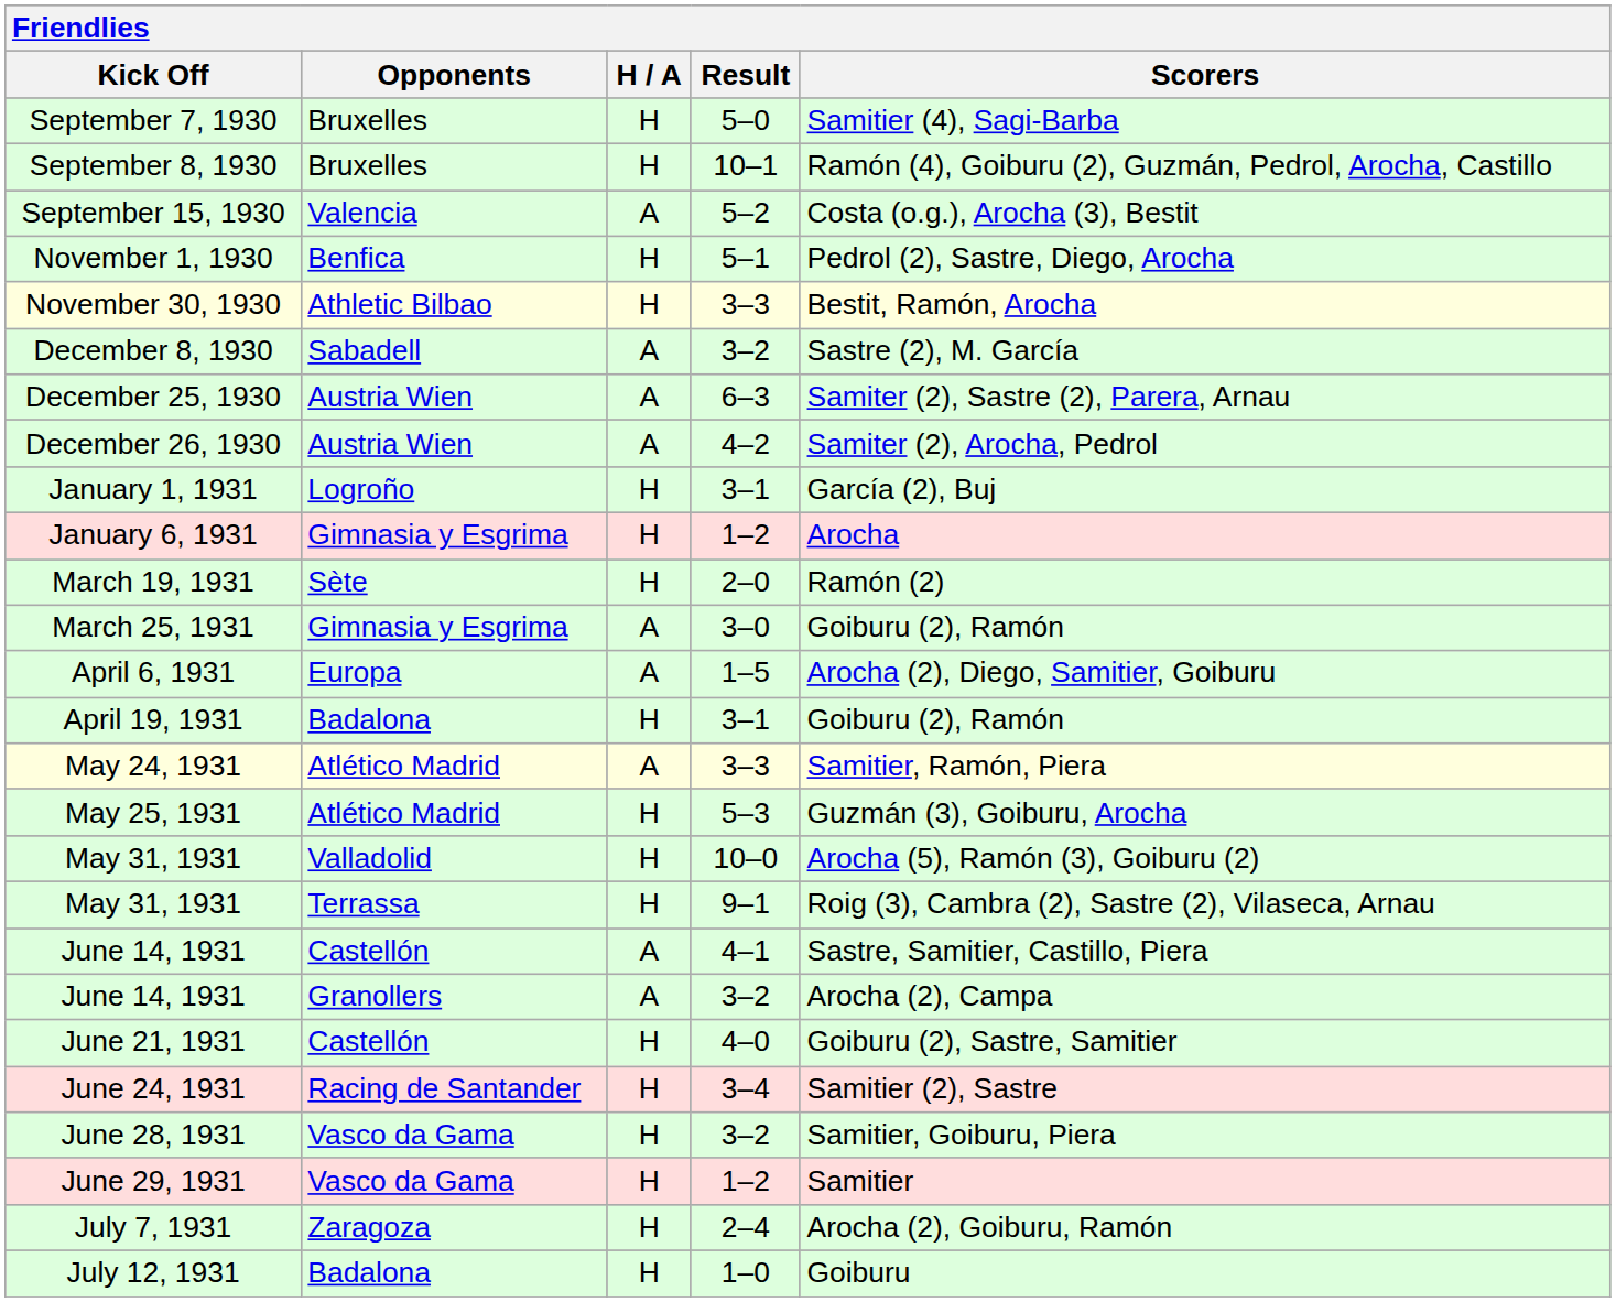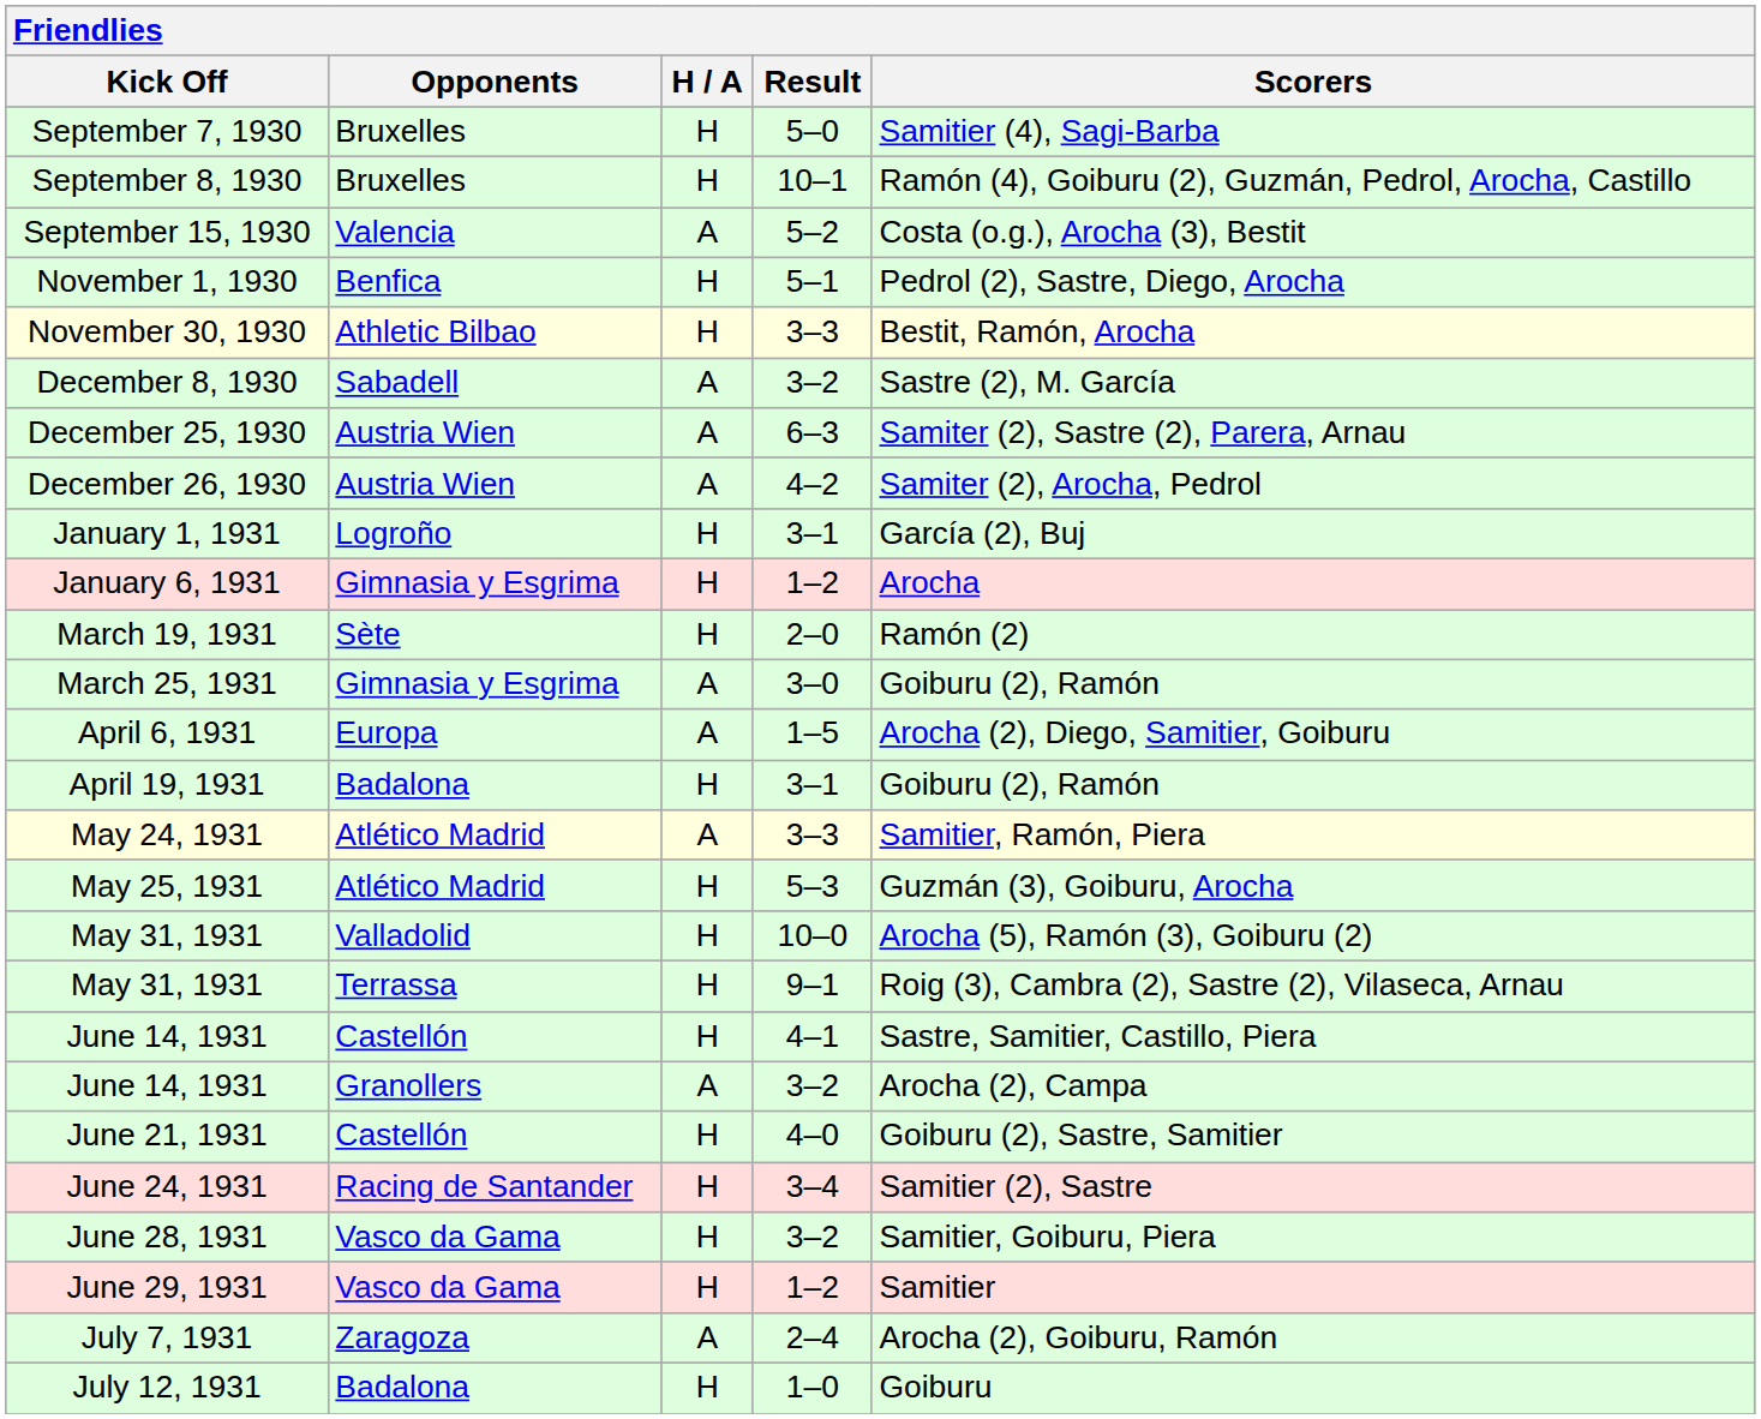 <table class="wikitable collapsible collapsed" style="width:100%;">
 <tr>
 <th colspan="8" style="text-align:left;"><a href='#'>Friendlies</a></th>
 </tr>
 <tr>
 <th>Kick Off</th>
 <th>Opponents</th>
 <th>H / A</th>
 <th>Result</th>
 <th>Scorers</th>
 </tr>
 <tr bgcolor="#ddffdd">
 <td align=center>September 7, 1930</td>
 <td> Bruxelles</td>
 <td align=center>H</td>
 <td align=center>5–0</td>
 <td><a href='#'>Samitier</a> (4), <a href='#'>Sagi-Barba</a></td>
 </tr>
 <tr bgcolor="#ddffdd">
 <td align=center>September 8, 1930</td>
 <td> Bruxelles</td>
 <td align=center>H</td>
 <td align=center>10–1</td>
 <td>Ramón (4), Goiburu (2), Guzmán, Pedrol, <a href='#'>Arocha</a>, Castillo</td>
 </tr>
 <tr bgcolor="#ddffdd">
 <td align=center>September 15, 1930</td>
 <td> <a href='#'>Valencia</a></td>
 <td align=center>A</td>
 <td align=center>5–2</td>
 <td>Costa (o.g.), <a href='#'>Arocha</a> (3), Bestit</td>
 </tr>
 <tr bgcolor="#ddffdd">
 <td align=center>November 1, 1930</td>
 <td> <a href='#'>Benfica</a></td>
 <td align=center>H</td>
 <td align=center>5–1</td>
 <td>Pedrol (2), Sastre, Diego, <a href='#'>Arocha</a></td>
 </tr>
 <tr bgcolor="#ffffdd">
 <td align=center>November 30, 1930</td>
 <td> <a href='#'>Athletic Bilbao</a></td>
 <td align=center>H</td>
 <td align=center>3–3</td>
 <td>Bestit, Ramón, <a href='#'>Arocha</a></td>
 </tr>
 <tr bgcolor="#ddffdd">
 <td align=center>December 8, 1930</td>
 <td> <a href='#'>Sabadell</a></td>
 <td align=center>A</td>
 <td align=center>3–2</td>
 <td>Sastre (2), M. García</td>
 </tr>
 <tr bgcolor="#ddffdd">
 <td align=center>December 25, 1930</td>
 <td> <a href='#'>Austria Wien</a></td>
 <td align=center>A</td>
 <td align=center>6–3</td>
 <td><a href='#'>Samiter</a> (2), Sastre (2), <a href='#'>Parera</a>, Arnau</td>
 </tr>
 <tr bgcolor="#ddffdd">
 <td align=center>December 26, 1930</td>
 <td> <a href='#'>Austria Wien</a></td>
 <td align=center>A</td>
 <td align=center>4–2</td>
 <td><a href='#'>Samiter</a> (2), <a href='#'>Arocha</a>, Pedrol</td>
 </tr>
 <tr bgcolor="#ddffdd">
 <td align=center>January 1, 1931</td>
 <td> <a href='#'>Logroño</a></td>
 <td align=center>H</td>
 <td align=center>3–1</td>
 <td>García (2), Buj</td>
 </tr>
 <tr bgcolor="#ffdddd">
 <td align=center>January 6, 1931</td>
 <td> <a href='#'>Gimnasia y Esgrima</a></td>
 <td align=center>H</td>
 <td align=center>1–2</td>
 <td><a href='#'>Arocha</a></td>
 </tr>
 <tr bgcolor="#ddffdd">
 <td align=center>March 19, 1931</td>
 <td> <a href='#'>Sète</a></td>
 <td align=center>H</td>
 <td align=center>2–0</td>
 <td>Ramón (2)</td>
 </tr>
 <tr bgcolor="#ddffdd">
 <td align=center>March 25, 1931</td>
 <td> <a href='#'>Gimnasia y Esgrima</a></td>
 <td align=center>A</td>
 <td align=center>3–0</td>
 <td>Goiburu (2), Ramón</td>
 </tr>
 <tr bgcolor="#ddffdd">
 <td align=center>April 6, 1931</td>
 <td> <a href='#'>Europa</a></td>
 <td align=center>A</td>
 <td align=center>1–5</td>
 <td><a href='#'>Arocha</a> (2), Diego, <a href='#'>Samitier</a>, Goiburu</td>
 </tr>
 <tr bgcolor="#ddffdd">
 <td align=center>April 19, 1931</td>
 <td> <a href='#'>Badalona</a></td>
 <td align=center>H</td>
 <td align=center>3–1</td>
 <td>Goiburu (2), Ramón</td>
 </tr>
 <tr bgcolor="#ffffdd">
 <td align=center>May 24, 1931</td>
 <td> <a href='#'>Atlético Madrid</a></td>
 <td align=center>A</td>
 <td align=center>3–3</td>
 <td><a href='#'>Samitier</a>, Ramón, Piera</td>
 </tr>
 <tr bgcolor="#ddffdd">
 <td align=center>May 25, 1931</td>
 <td> <a href='#'>Atlético Madrid</a></td>
 <td align=center>H</td>
 <td align=center>5–3</td>
 <td>Guzmán (3), Goiburu, <a href='#'>Arocha</a></td>
 </tr>
 <tr bgcolor="#ddffdd">
 <td align=center>May 31, 1931</td>
 <td> <a href='#'>Valladolid</a></td>
 <td align=center>H</td>
 <td align=center>10–0</td>
 <td><a href='#'>Arocha</a> (5), Ramón (3), Goiburu (2)</td>
 </tr>
 <tr bgcolor="#ddffdd">
 <td align=center>May 31, 1931</td>
 <td> <a href='#'>Terrassa</a></td>
 <td align=center>H</td>
 <td align=center>9–1</td>
 <td>Roig (3), Cambra (2), Sastre (2), Vilaseca, Arnau</td>
 </tr>
 <tr bgcolor="#ddffdd">
 <td align=center>June 14, 1931</td>
 <td> <a href='#'>Castellón</a></td>
-<td align=center>A</td>
+<td align=center>H</td>
 <td align=center>4–1</td>
 <td>Sastre, Samitier, Castillo, Piera</td>
 </tr>
 <tr bgcolor="#ddffdd">
 <td align=center>June 14, 1931</td>
 <td> <a href='#'>Granollers</a></td>
 <td align=center>A</td>
 <td align=center>3–2</td>
 <td>Arocha (2), Campa</td>
 </tr>
 <tr bgcolor="#ddffdd">
 <td align=center>June 21, 1931</td>
 <td> <a href='#'>Castellón</a></td>
 <td align=center>H</td>
 <td align=center>4–0</td>
 <td>Goiburu (2), Sastre, Samitier</td>
 </tr>
 <tr bgcolor="#ffdddd">
 <td align=center>June 24, 1931</td>
 <td> <a href='#'>Racing de Santander</a></td>
 <td align=center>H</td>
 <td align=center>3–4</td>
 <td>Samitier (2), Sastre</td>
 </tr>
 <tr bgcolor="#ddffdd">
 <td align=center>June 28, 1931</td>
 <td> <a href='#'>Vasco da Gama</a></td>
 <td align=center>H</td>
 <td align=center>3–2</td>
 <td>Samitier, Goiburu, Piera</td>
 </tr>
 <tr bgcolor="#ffdddd">
 <td align=center>June 29, 1931</td>
 <td> <a href='#'>Vasco da Gama</a></td>
 <td align=center>H</td>
 <td align=center>1–2</td>
 <td>Samitier</td>
 </tr>
 <tr bgcolor="#ddffdd">
 <td align=center>July 7, 1931</td>
 <td> <a href='#'>Zaragoza</a></td>
-<td align=center>H</td>
+<td align=center>A</td>
 <td align=center>2–4</td>
 <td>Arocha (2), Goiburu, Ramón</td>
 </tr>
 <tr bgcolor="#ddffdd">
 <td align=center>July 12, 1931</td>
 <td> <a href='#'>Badalona</a></td>
 <td align=center>H</td>
 <td align=center>1–0</td>
 <td>Goiburu</td>
 </tr>
 </table>
